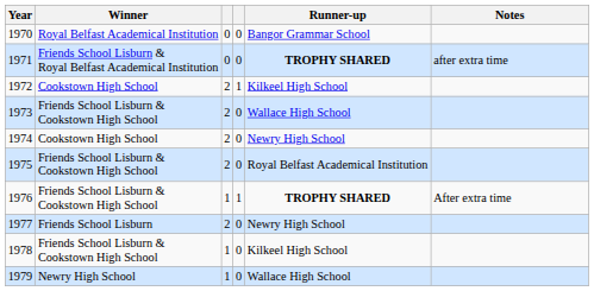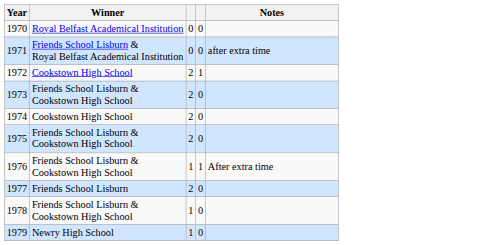 <table class="wikitable">
 <tr>
 <th>Year</th>
 <th>Winner</th>
 <th></th>
 <th></th>
-<th>Runner-up</th>
 <th width="200">Notes</th>
 </tr>
 <tr>
 <td align="center">1970</td>
 <td><a href='#'>Royal Belfast Academical Institution</a></td>
 <td align="center">0</td>
 <td align="center">0</td>
-<td><a href='#'>Bangor Grammar School</a></td>
 <td></td>
 </tr>
 <tr style="background: #D0E6FF;">
 <td align="center">1971</td>
 <td><a href='#'>Friends School Lisburn</a> &<br>Royal Belfast Academical Institution</td>
 <td align="center">0</td>
 <td align="center">0</td>
-<td align="center"><strong>TROPHY SHARED</strong></td>
 <td>after extra time</td>
 </tr>
 <tr>
 <td align="center">1972</td>
 <td><a href='#'>Cookstown High School</a></td>
 <td align="center">2</td>
 <td align="center">1</td>
-<td><a href='#'>Kilkeel High School</a></td>
 <td></td>
 </tr>
 <tr style="background: #D0E6FF;">
 <td align="center">1973</td>
 <td>Friends School Lisburn &<br>Cookstown High School</td>
 <td align="center">2</td>
 <td align="center">0</td>
-<td><a href='#'>Wallace High School</a></td>
 <td></td>
 </tr>
 <tr>
 <td align="center">1974</td>
 <td>Cookstown High School</td>
 <td align="center">2</td>
 <td align="center">0</td>
-<td><a href='#'>Newry High School</a></td>
 <td></td>
 </tr>
 <tr style="background: #D0E6FF;">
 <td align="center">1975</td>
 <td>Friends School Lisburn &<br>Cookstown High School</td>
 <td align="center">2</td>
 <td align="center">0</td>
-<td>Royal Belfast Academical Institution</td>
 <td></td>
 </tr>
 <tr>
 <td align="center">1976</td>
 <td>Friends School Lisburn &<br>Cookstown High School</td>
 <td align="center">1</td>
 <td align="center">1</td>
-<td align="center"><strong>TROPHY SHARED</strong></td>
 <td>After extra time</td>
 </tr>
 <tr style="background: #D0E6FF;">
 <td align="center">1977</td>
 <td>Friends School Lisburn</td>
 <td align="center">2</td>
 <td align="center">0</td>
-<td>Newry High School</td>
 <td></td>
 </tr>
 <tr>
 <td align="center">1978</td>
 <td>Friends School Lisburn &<br>Cookstown High School</td>
 <td align="center">1</td>
 <td align="center">0</td>
-<td>Kilkeel High School</td>
 <td></td>
 </tr>
 <tr style="background: #D0E6FF;">
 <td align="center">1979</td>
 <td>Newry High School</td>
 <td align="center">1</td>
 <td align="center">0</td>
-<td>Wallace High School</td>
 <td></td>
 </tr>
 </table>
